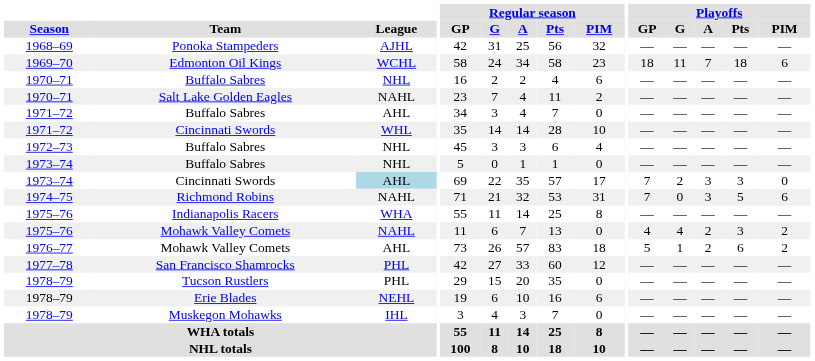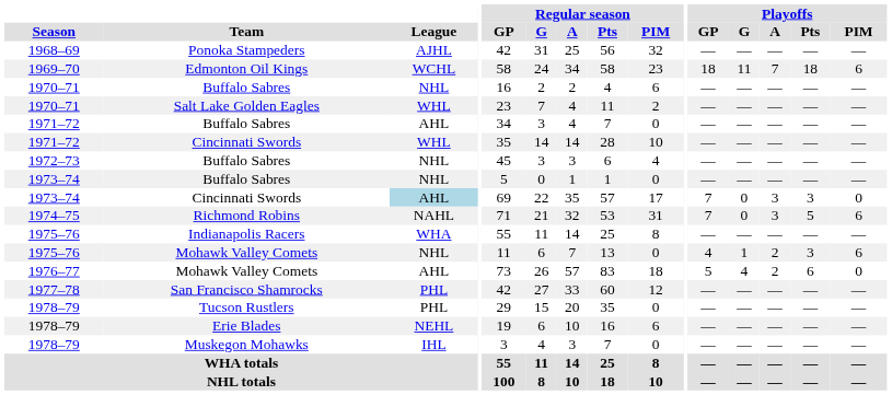 <table border="0" cellpadding="1" cellspacing="0" style="text-align:center; width:60em">
 <tr bgcolor="#e0e0e0">
 <th colspan="3" bgcolor="#ffffff"></th>
 <th rowspan="100" bgcolor="#ffffff"></th>
 <th colspan="5"><a href='#'>Regular season</a></th>
 <th rowspan="100" bgcolor="#ffffff"></th>
 <th colspan="5"><a href='#'>Playoffs</a></th>
 </tr>
 <tr bgcolor="#e0e0e0">
 <th><a href='#'>Season</a></th>
 <th>Team</th>
 <th>League</th>
 <th>GP</th>
 <th><a href='#'>G</a></th>
 <th><a href='#'>A</a></th>
 <th><a href='#'>Pts</a></th>
 <th><a href='#'>PIM</a></th>
 <th>GP</th>
 <th>G</th>
 <th>A</th>
 <th>Pts</th>
 <th>PIM</th>
 </tr>
 <tr>
 <td><a href='#'>1968–69</a></td>
 <td><a href='#'>Ponoka Stampeders</a></td>
 <td><a href='#'>AJHL</a></td>
 <td>42</td>
 <td>31</td>
 <td>25</td>
 <td>56</td>
 <td>32</td>
 <td>—</td>
 <td>—</td>
 <td>—</td>
 <td>—</td>
 <td>—</td>
 </tr>
 <tr bgcolor="#f0f0f0">
 <td><a href='#'>1969–70</a></td>
 <td><a href='#'>Edmonton Oil Kings</a></td>
 <td><a href='#'>WCHL</a></td>
 <td>58</td>
 <td>24</td>
 <td>34</td>
 <td>58</td>
 <td>23</td>
 <td>18</td>
 <td>11</td>
 <td>7</td>
 <td>18</td>
 <td>6</td>
 </tr>
 <tr>
 <td><a href='#'>1970–71</a></td>
 <td><a href='#'>Buffalo Sabres</a></td>
 <td><a href='#'>NHL</a></td>
 <td>16</td>
 <td>2</td>
 <td>2</td>
 <td>4</td>
 <td>6</td>
 <td>—</td>
 <td>—</td>
 <td>—</td>
 <td>—</td>
 <td>—</td>
 </tr>
 <tr bgcolor="#f0f0f0">
 <td><a href='#'>1970–71</a></td>
 <td><a href='#'>Salt Lake Golden Eagles</a></td>
-<td>NAHL</td>
+<td><a href='#'>WHL</a></td>
 <td>23</td>
 <td>7</td>
 <td>4</td>
 <td>11</td>
 <td>2</td>
 <td>—</td>
 <td>—</td>
 <td>—</td>
 <td>—</td>
 <td>—</td>
 </tr>
 <tr>
 <td><a href='#'>1971–72</a></td>
 <td>Buffalo Sabres</td>
 <td>AHL</td>
 <td>34</td>
 <td>3</td>
 <td>4</td>
 <td>7</td>
 <td>0</td>
 <td>—</td>
 <td>—</td>
 <td>—</td>
 <td>—</td>
 <td>—</td>
 </tr>
 <tr bgcolor="#f0f0f0">
 <td><a href='#'>1971–72</a></td>
 <td><a href='#'>Cincinnati Swords</a></td>
 <td><a href='#'>WHL</a></td>
 <td>35</td>
 <td>14</td>
 <td>14</td>
 <td>28</td>
 <td>10</td>
 <td>—</td>
 <td>—</td>
 <td>—</td>
 <td>—</td>
 <td>—</td>
 </tr>
 <tr>
 <td><a href='#'>1972–73</a></td>
 <td>Buffalo Sabres</td>
 <td>NHL</td>
 <td>45</td>
 <td>3</td>
 <td>3</td>
 <td>6</td>
 <td>4</td>
 <td>—</td>
 <td>—</td>
 <td>—</td>
 <td>—</td>
 <td>—</td>
 </tr>
 <tr bgcolor="#f0f0f0">
 <td><a href='#'>1973–74</a></td>
 <td>Buffalo Sabres</td>
 <td>NHL</td>
 <td>5</td>
 <td>0</td>
 <td>1</td>
 <td>1</td>
 <td>0</td>
 <td>—</td>
 <td>—</td>
 <td>—</td>
 <td>—</td>
 <td>—</td>
 </tr>
 <tr>
 <td><a href='#'>1973–74</a></td>
 <td>Cincinnati Swords</td>
 <td style="background: lightblue;">AHL</td>
 <td>69</td>
 <td>22</td>
 <td>35</td>
 <td>57</td>
 <td>17</td>
 <td>7</td>
-<td>2</td>
+<td>0</td>
 <td>3</td>
 <td>3</td>
 <td>0</td>
 </tr>
 <tr bgcolor="#f0f0f0">
 <td><a href='#'>1974–75</a></td>
 <td><a href='#'>Richmond Robins</a></td>
 <td>NAHL</td>
 <td>71</td>
 <td>21</td>
 <td>32</td>
 <td>53</td>
 <td>31</td>
 <td>7</td>
 <td>0</td>
 <td>3</td>
 <td>5</td>
 <td>6</td>
 </tr>
 <tr>
 <td><a href='#'>1975–76</a></td>
 <td><a href='#'>Indianapolis Racers</a></td>
 <td><a href='#'>WHA</a></td>
 <td>55</td>
 <td>11</td>
 <td>14</td>
 <td>25</td>
 <td>8</td>
 <td>—</td>
 <td>—</td>
 <td>—</td>
 <td>—</td>
 <td>—</td>
 </tr>
 <tr bgcolor="#f0f0f0">
 <td><a href='#'>1975–76</a></td>
 <td><a href='#'>Mohawk Valley Comets</a></td>
-<td><a href='#'>NAHL</a></td>
+<td>NHL</td>
 <td>11</td>
 <td>6</td>
 <td>7</td>
 <td>13</td>
 <td>0</td>
 <td>4</td>
-<td>4</td>
+<td>1</td>
 <td>2</td>
 <td>3</td>
-<td>2</td>
+<td>6</td>
 </tr>
 <tr>
 <td><a href='#'>1976–77</a></td>
 <td>Mohawk Valley Comets</td>
 <td>AHL</td>
 <td>73</td>
 <td>26</td>
 <td>57</td>
 <td>83</td>
 <td>18</td>
 <td>5</td>
-<td>1</td>
+<td>4</td>
 <td>2</td>
 <td>6</td>
-<td>2</td>
+<td>0</td>
 </tr>
 <tr bgcolor="#f0f0f0">
 <td><a href='#'>1977–78</a></td>
 <td><a href='#'>San Francisco Shamrocks</a></td>
 <td><a href='#'>PHL</a></td>
 <td>42</td>
 <td>27</td>
 <td>33</td>
 <td>60</td>
 <td>12</td>
 <td>—</td>
 <td>—</td>
 <td>—</td>
 <td>—</td>
 <td>—</td>
 </tr>
 <tr>
 <td><a href='#'>1978–79</a></td>
 <td><a href='#'>Tucson Rustlers</a></td>
 <td>PHL</td>
 <td>29</td>
 <td>15</td>
 <td>20</td>
 <td>35</td>
 <td>0</td>
 <td>—</td>
 <td>—</td>
 <td>—</td>
 <td>—</td>
 <td>—</td>
 </tr>
 <tr bgcolor="#f0f0f0">
 <td>1978–79</td>
 <td><a href='#'>Erie Blades</a></td>
 <td><a href='#'>NEHL</a></td>
 <td>19</td>
 <td>6</td>
 <td>10</td>
 <td>16</td>
 <td>6</td>
 <td>—</td>
 <td>—</td>
 <td>—</td>
 <td>—</td>
 <td>—</td>
 </tr>
 <tr>
 <td><a href='#'>1978–79</a></td>
 <td><a href='#'>Muskegon Mohawks</a></td>
 <td><a href='#'>IHL</a></td>
 <td>3</td>
 <td>4</td>
 <td>3</td>
 <td>7</td>
 <td>0</td>
 <td>—</td>
 <td>—</td>
 <td>—</td>
 <td>—</td>
 <td>—</td>
 </tr>
 <tr bgcolor="#e0e0e0">
 <th colspan="3">WHA totals</th>
 <th>55</th>
 <th>11</th>
 <th>14</th>
 <th>25</th>
 <th>8</th>
 <th>—</th>
 <th>—</th>
 <th>—</th>
 <th>—</th>
 <th>—</th>
 </tr>
 <tr bgcolor="#e0e0e0">
 <th colspan="3">NHL totals</th>
 <th>100</th>
 <th>8</th>
 <th>10</th>
 <th>18</th>
 <th>10</th>
 <th>—</th>
 <th>—</th>
 <th>—</th>
 <th>—</th>
 <th>—</th>
 </tr>
 </table>
